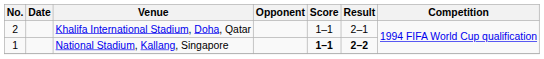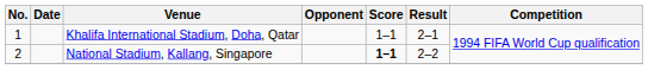 <table class="wikitable sortable">
 <tr>
 <th scope="col">No.</th>
 <th scope="col">Date</th>
 <th scope="col">Venue</th>
 <th scope="col">Opponent</th>
 <th scope="col">Score</th>
 <th scope="col">Result</th>
 <th scope="col">Competition</th>
 </tr>
 <tr>
-<td align="center">2</td>
+<td align="center">1</td>
 <td></td>
 <td><a href='#'>Khalifa International Stadium</a>, <a href='#'>Doha</a>, Qatar</td>
 <td></td>
 <td align="center">1–1</td>
 <td align="center">2–1</td>
 <td rowspan="2"><a href='#'>1994 FIFA World Cup qualification</a></td>
 </tr>
 <tr>
-<td align="center">1</td>
+<td align="center">2</td>
 <td></td>
 <td><a href='#'>National Stadium</a>, <a href='#'>Kallang</a>, Singapore</td>
 <td></td>
 <td align="center"><strong>1–1</strong></td>
-<td align="center"><strong>2–2</strong></td>
+<td align="center">2–2</td>
 </tr>
 <tr>
 </tr>
 </table>
